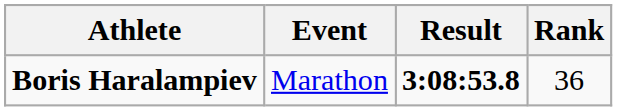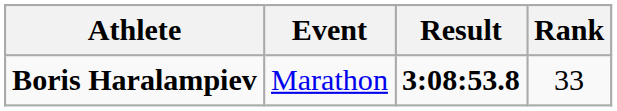 <table class=wikitable style="font-size:90%; text-align: center">
 <tr>
 <th>Athlete</th>
 <th>Event</th>
 <th>Result</th>
 <th>Rank</th>
 </tr>
 <tr align=center>
 <td align=left><strong>Boris Haralampiev</strong></td>
 <td align=center><a href='#'>Marathon</a></td>
 <td align=center><strong>3:08:53.8</strong></td>
-<td align=center>36</td>
+<td align=center>33</td>
 </tr>
 </table>
